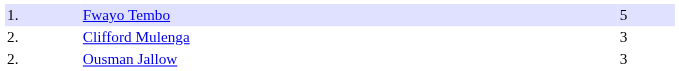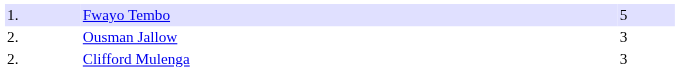 <table border=0 cellspacing=0 align="center" cellpadding=2 style=font-size:90% width=50%>
 <tr bgcolor=#e0e0ff>
 <td>1.</td>
 <td> <a href='#'>Fwayo Tembo</a></td>
 <td>5</td>
 </tr>
 <tr>
 <td>2.</td>
-<td> <a href='#'>Clifford Mulenga</a></td>
+<td> <a href='#'>Ousman Jallow</a></td>
 <td>3</td>
 </tr>
 <tr>
 <td>2.</td>
-<td> <a href='#'>Ousman Jallow</a></td>
+<td> <a href='#'>Clifford Mulenga</a></td>
 <td>3</td>
 </tr>
 </table>
